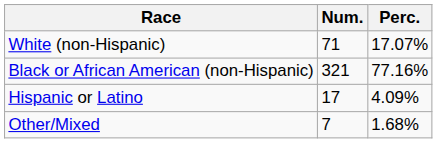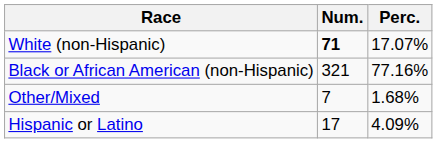 <table class="wikitable">
 <tr>
 <th>Race</th>
 <th>Num.</th>
 <th>Perc.</th>
 </tr>
 <tr>
 <td><a href='#'>White</a> (non-Hispanic)</td>
-<td>71</td>
+<td><strong>71</strong></td>
 <td>17.07%</td>
 </tr>
 <tr>
 <td><a href='#'>Black or African American</a> (non-Hispanic)</td>
 <td>321</td>
 <td>77.16%</td>
 </tr>
 <tr>
+<td><a href='#'>Other/Mixed</a></td>
+<td>7</td>
+<td>1.68%</td>
+</tr>
+<tr>
 <td><a href='#'>Hispanic</a> or <a href='#'>Latino</a></td>
 <td>17</td>
 <td>4.09%</td>
 </tr>
-<tr>
-<td><a href='#'>Other/Mixed</a></td>
-<td>7</td>
-<td>1.68%</td>
-</tr>
 </table>
